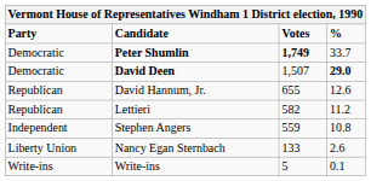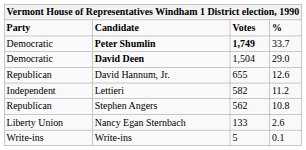 <table class="wikitable">
 <tr>
 <th colspan="4">Vermont House of Representatives Windham 1 District election, 1990</th>
 </tr>
 <tr>
 <td><strong>Party</strong></td>
 <td><strong>Candidate</strong></td>
 <td><strong>Votes</strong></td>
 <td><strong>%</strong></td>
 </tr>
 <tr>
 <td>Democratic</td>
 <td><strong>Peter Shumlin</strong></td>
 <td><strong>1,749</strong></td>
 <td>33.7</td>
 </tr>
 <tr>
 <td>Democratic</td>
 <td><strong>David Deen</strong></td>
-<td>1,507</td>
-<td><strong>29.0</strong></td>
+<td>1,504</td>
+<td>29.0</td>
 </tr>
 <tr>
 <td>Republican</td>
 <td>David Hannum, Jr.</td>
 <td>655</td>
 <td>12.6</td>
 </tr>
 <tr>
-<td>Republican</td>
+<td>Independent</td>
 <td>Lettieri</td>
 <td>582</td>
 <td>11.2</td>
 </tr>
 <tr>
-<td>Independent</td>
+<td>Republican</td>
 <td>Stephen Angers</td>
-<td>559</td>
+<td>562</td>
 <td>10.8</td>
 </tr>
 <tr>
 <td>Liberty Union</td>
 <td>Nancy Egan Sternbach</td>
 <td>133</td>
 <td>2.6</td>
 </tr>
 <tr>
 <td>Write-ins</td>
 <td>Write-ins</td>
 <td>5</td>
 <td>0.1</td>
 </tr>
 </table>
